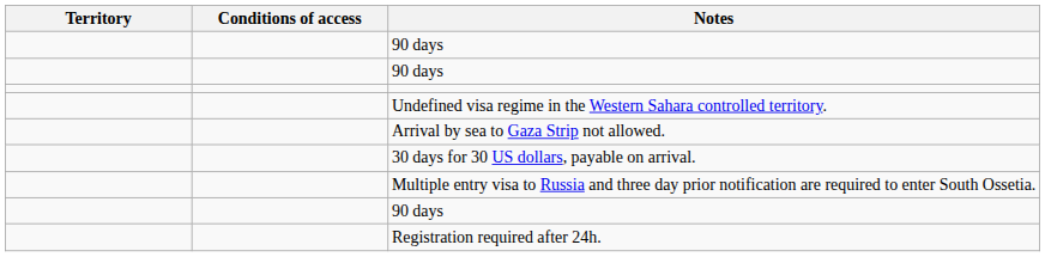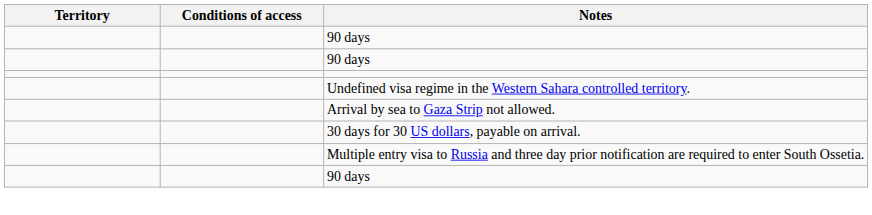 <table class="wikitable" style="text-align: left; table-layout: fixed;">
 <tr>
 <th width="18%">Territory</th>
 <th width="19%">Conditions of access</th>
 <th>Notes</th>
 </tr>
 <tr>
 <td></td>
 <td></td>
 <td>90 days</td>
 </tr>
 <tr>
 <td></td>
 <td></td>
 <td>90 days</td>
 </tr>
 <tr>
 <td></td>
 <td></td>
 <td></td>
 </tr>
 <tr>
 <td></td>
 <td></td>
 <td>Undefined visa regime in the <a href='#'>Western Sahara controlled territory</a>.</td>
 </tr>
 <tr>
 <td></td>
 <td></td>
 <td>Arrival by sea to <a href='#'>Gaza Strip</a> not allowed.</td>
 </tr>
 <tr>
 <td></td>
 <td></td>
 <td>30 days for 30 <a href='#'>US dollars</a>, payable on arrival.</td>
 </tr>
 <tr>
 <td></td>
 <td></td>
 <td>Multiple entry visa to <a href='#'>Russia</a> and three day prior notification are required to enter South Ossetia.</td>
 </tr>
 <tr>
 <td></td>
 <td></td>
 <td>90 days</td>
 </tr>
-<tr>
-<td></td>
-<td></td>
-<td>Registration required after 24h.</td>
-</tr>
 </table>
